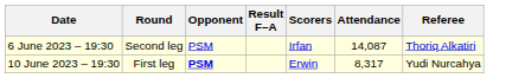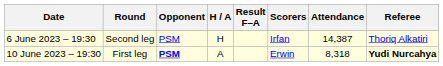 <table class="wikitable">
 <tr>
 <th>Date</th>
 <th>Round</th>
 <th>Opponent</th>
+<th>H / A</th>
 <th>Result<br>F–A</th>
 <th>Scorers</th>
 <th>Attendance</th>
 <th>Referee</th>
 </tr>
 <tr bgcolor = "#FFFFDD">
 <td>6 June 2023 – 19:30</td>
 <td align="center">Second leg</td>
 <td><a href='#'>PSM</a></td>
+<td align="center">H</td>
 <td align="center"></td>
 <td><a href='#'>Irfan</a></td>
-<td align="center">14,087</td>
+<td align="center">14,387</td>
 <td><a href='#'>Thoriq Alkatiri</a></td>
 </tr>
 <tr bgcolor = "#FFFFDD">
 <td>10 June 2023 – 19:30</td>
 <td align="center">First leg</td>
 <td><strong><a href='#'>PSM</a></strong></td>
+<td align="center">A</td>
 <td align="center"> <br></td>
 <td><a href='#'>Erwin</a> </td>
-<td align="center">8,317</td>
-<td>Yudi Nurcahya</td>
+<td align="center">8,318</td>
+<td><strong>Yudi Nurcahya</strong></td>
 </tr>
 </table>
